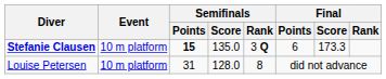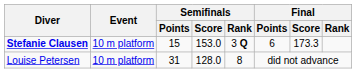 <table class=wikitable style="font-size:90%">
 <tr>
 <th rowspan=2>Diver</th>
 <th rowspan=2>Event</th>
 <th colspan=3>Semifinals</th>
 <th colspan=3>Final</th>
 </tr>
 <tr>
 <th>Points</th>
 <th>Score</th>
 <th>Rank</th>
 <th>Points</th>
 <th>Score</th>
 <th>Rank</th>
 </tr>
 <tr>
 <td><strong><a href='#'>Stefanie Clausen</a></strong></td>
 <td><a href='#'>10 m platform</a></td>
-<td align=center><strong>15</strong></td>
-<td align=center>135.0</td>
+<td align=center>15</td>
+<td align=center>153.0</td>
 <td align=center>3 <strong>Q</strong></td>
 <td align=center>6</td>
 <td align=center>173.3</td>
 <td align=center></td>
 </tr>
 <tr>
 <td><a href='#'>Louise Petersen</a></td>
 <td><a href='#'>10 m platform</a></td>
 <td align=center>31</td>
 <td align=center>128.0</td>
 <td align=center>8</td>
 <td align=center colspan=3>did not advance</td>
 </tr>
 </table>
